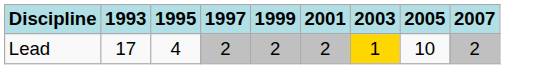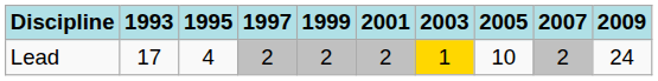 <table class="wikitable" style="text-align: center">
 <tr>
 <th style="background: #b0e0e6">Discipline</th>
 <th style="background: #b0e0e6">1993</th>
 <th style="background: #b0e0e6">1995</th>
 <th style="background: #b0e0e6">1997</th>
 <th style="background: #b0e0e6">1999</th>
 <th style="background: #b0e0e6">2001</th>
 <th style="background: #b0e0e6">2003</th>
 <th style="background: #b0e0e6">2005</th>
 <th style="background: #b0e0e6">2007</th>
+<th style="background: #b0e0e6">2009</th>
 </tr>
 <tr>
 <td align="left">Lead</td>
 <td>17</td>
 <td>4</td>
 <td style="background: silver">2</td>
 <td style="background: silver">2</td>
 <td style="background: silver">2</td>
 <td style="background: gold">1</td>
 <td>10</td>
 <td style="background: silver">2</td>
+<td>24</td>
 </tr>
 </table>
